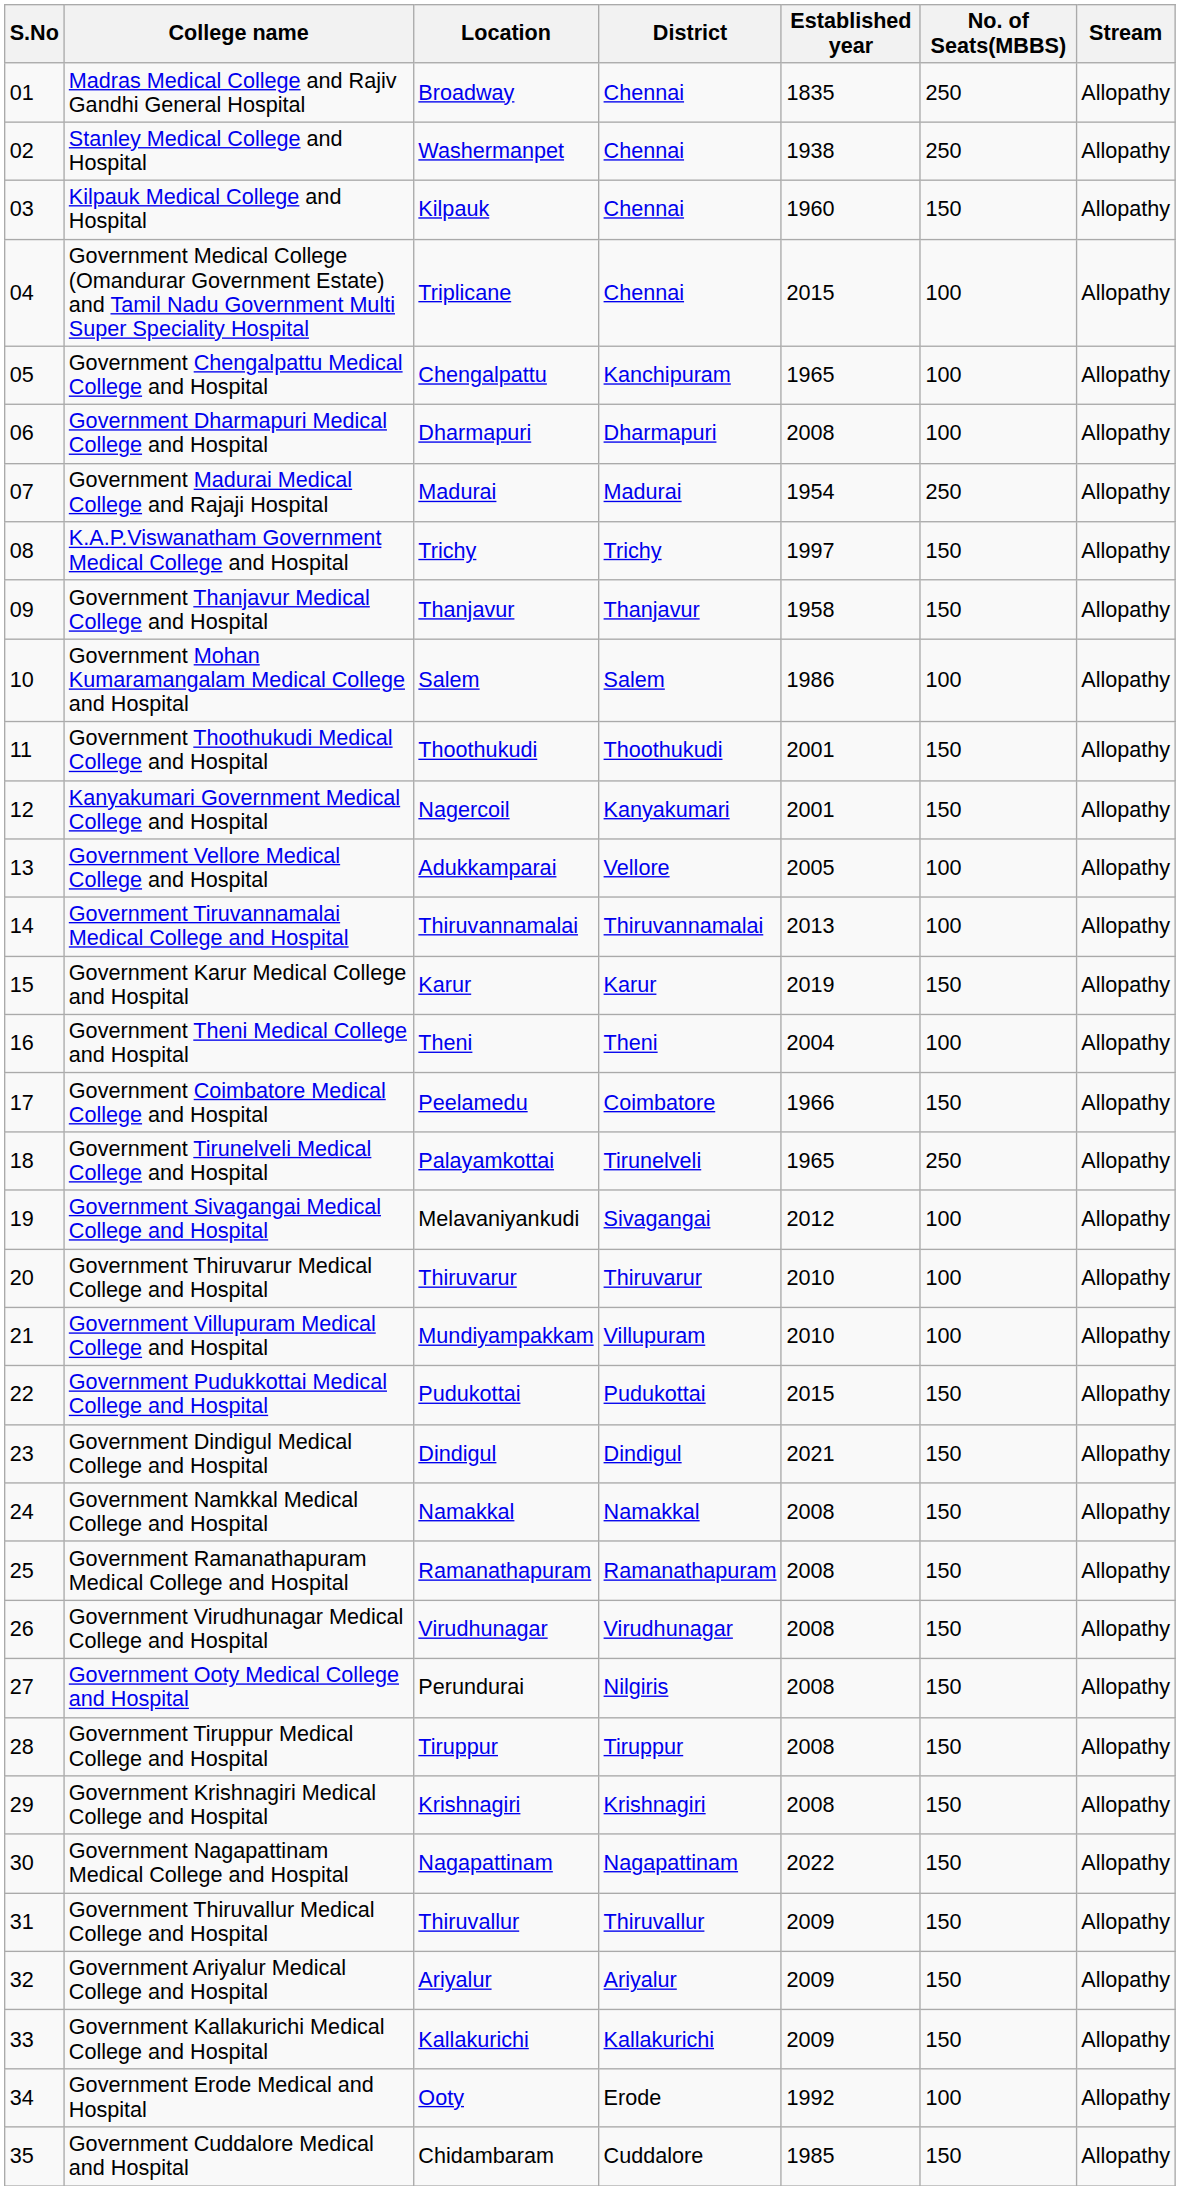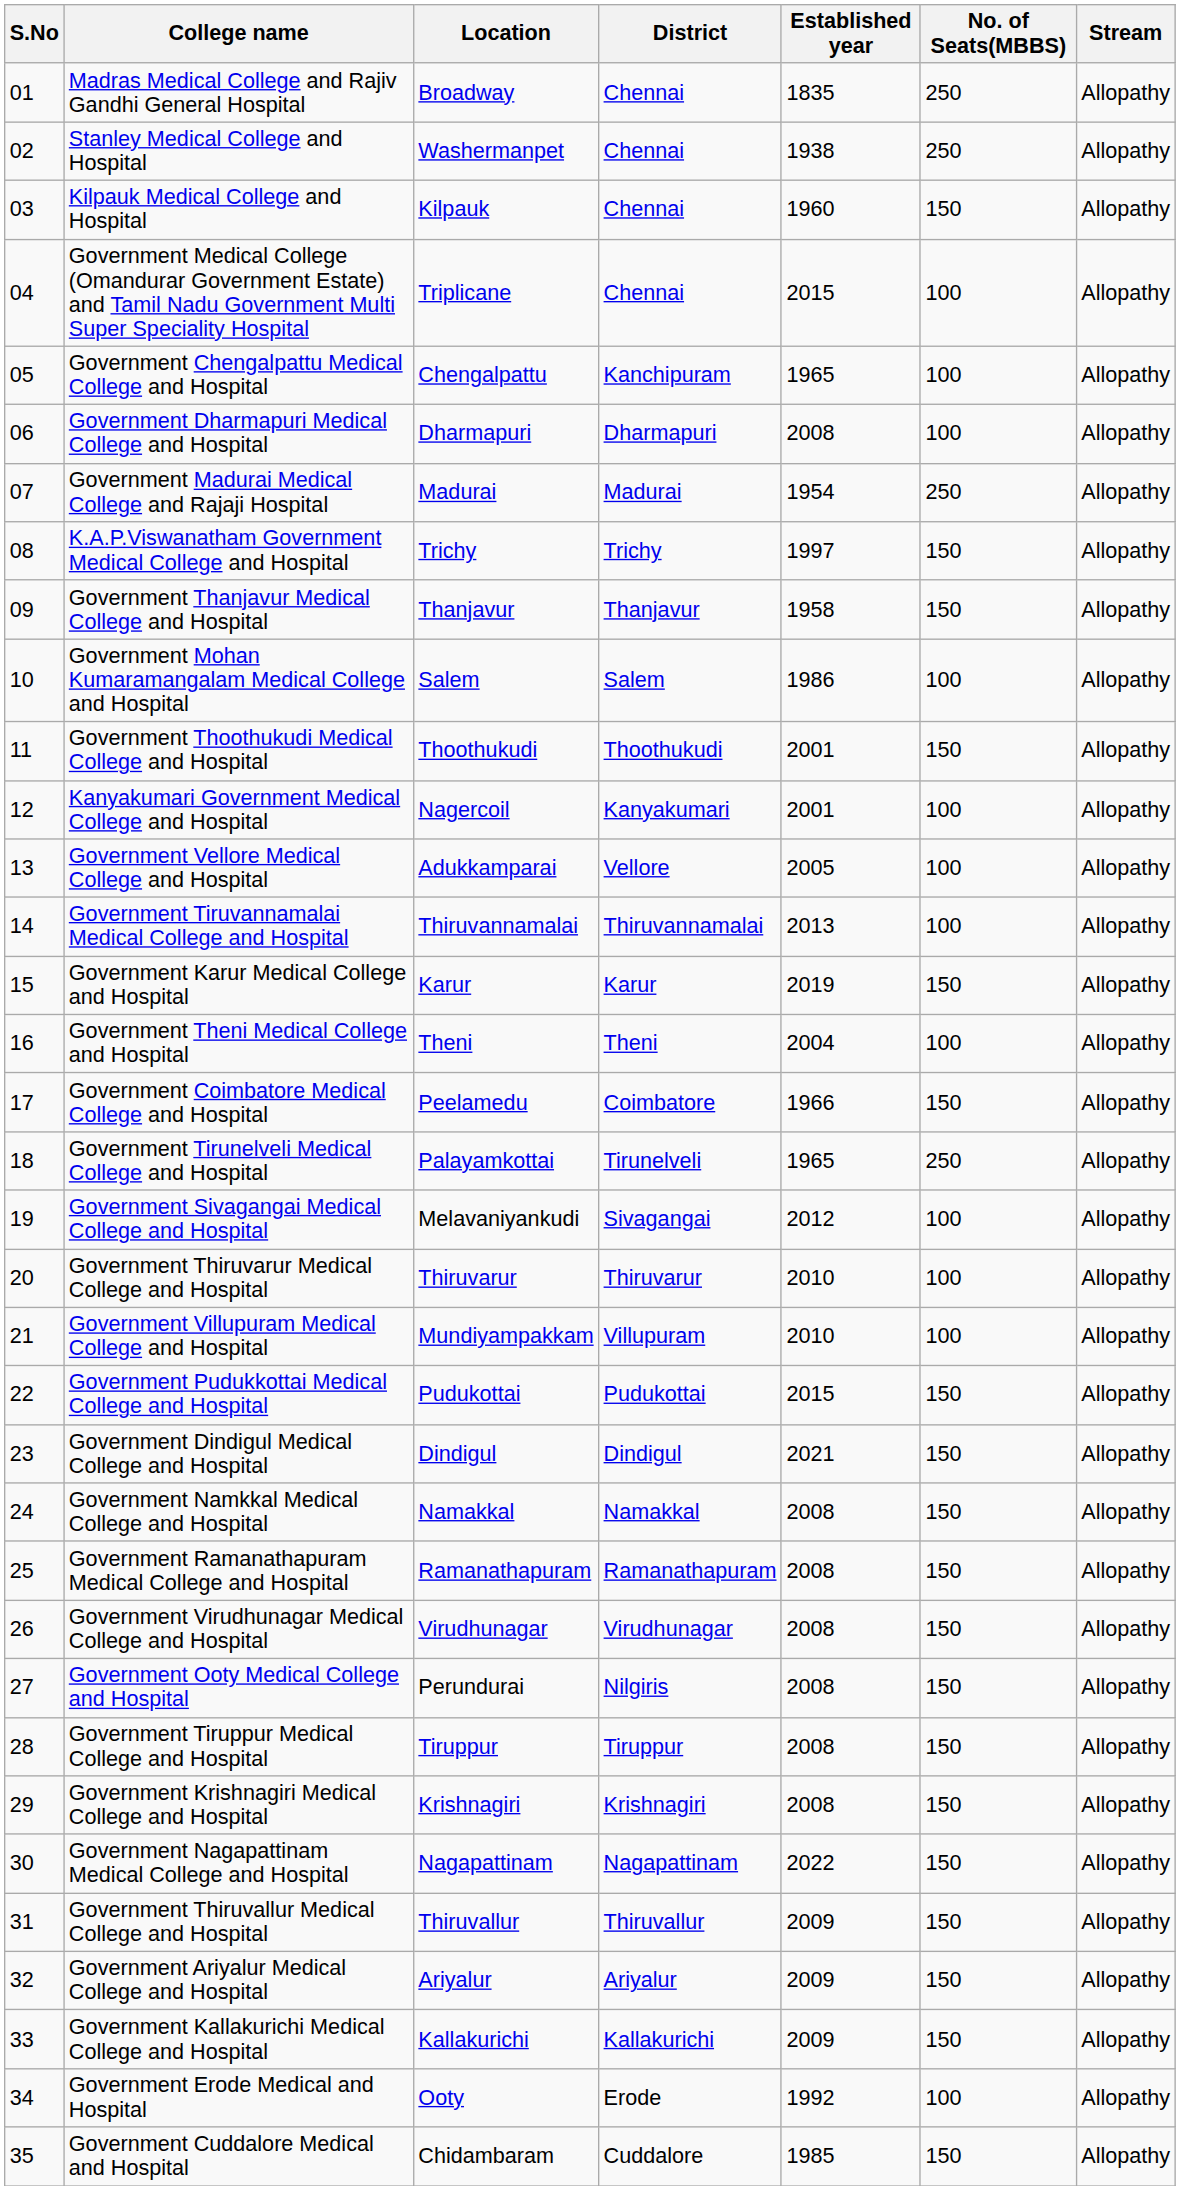 <table class="wikitable sortable">
 <tr>
 <th>S.No</th>
 <th>College name</th>
 <th>Location</th>
 <th>District</th>
 <th>Established year</th>
 <th>No. of Seats(MBBS)</th>
 <th>Stream</th>
 </tr>
 <tr>
 <td>01</td>
 <td><a href='#'>Madras Medical College</a> and Rajiv Gandhi General Hospital</td>
 <td><a href='#'>Broadway</a></td>
 <td><a href='#'>Chennai</a></td>
 <td>1835</td>
 <td>250</td>
 <td>Allopathy</td>
 </tr>
 <tr>
 <td>02</td>
 <td><a href='#'>Stanley Medical College</a> and Hospital</td>
 <td><a href='#'>Washermanpet</a></td>
 <td><a href='#'>Chennai</a></td>
 <td>1938</td>
 <td>250</td>
 <td>Allopathy</td>
 </tr>
 <tr>
 <td>03</td>
 <td><a href='#'>Kilpauk Medical College</a> and Hospital</td>
 <td><a href='#'>Kilpauk</a></td>
 <td><a href='#'>Chennai</a></td>
 <td>1960</td>
 <td>150</td>
 <td>Allopathy</td>
 </tr>
 <tr>
 <td>04</td>
 <td>Government Medical College (Omandurar Government Estate) and <a href='#'>Tamil Nadu Government Multi Super Speciality Hospital</a></td>
 <td><a href='#'>Triplicane</a></td>
 <td><a href='#'>Chennai</a></td>
 <td>2015</td>
 <td>100</td>
 <td>Allopathy</td>
 </tr>
 <tr>
 <td>05</td>
 <td>Government <a href='#'>Chengalpattu Medical College</a> and Hospital</td>
 <td><a href='#'>Chengalpattu</a></td>
 <td><a href='#'>Kanchipuram</a></td>
 <td>1965</td>
 <td>100</td>
 <td>Allopathy</td>
 </tr>
 <tr>
 <td>06</td>
 <td><a href='#'>Government Dharmapuri Medical College</a> and Hospital</td>
 <td><a href='#'>Dharmapuri</a></td>
 <td><a href='#'>Dharmapuri</a></td>
 <td>2008</td>
 <td>100</td>
 <td>Allopathy</td>
 </tr>
 <tr>
 <td>07</td>
 <td>Government <a href='#'>Madurai Medical College</a> and Rajaji Hospital</td>
 <td><a href='#'>Madurai</a></td>
 <td><a href='#'>Madurai</a></td>
 <td>1954</td>
 <td>250</td>
 <td>Allopathy</td>
 </tr>
 <tr>
 <td>08</td>
 <td><a href='#'>K.A.P.Viswanatham Government Medical College</a> and  Hospital</td>
 <td><a href='#'>Trichy</a></td>
 <td><a href='#'>Trichy</a></td>
 <td>1997</td>
 <td>150</td>
 <td>Allopathy</td>
 </tr>
 <tr>
 <td>09</td>
 <td>Government <a href='#'>Thanjavur Medical College</a> and Hospital</td>
 <td><a href='#'>Thanjavur</a></td>
 <td><a href='#'>Thanjavur</a></td>
 <td>1958</td>
 <td>150</td>
 <td>Allopathy</td>
 </tr>
 <tr>
 <td>10</td>
 <td>Government <a href='#'>Mohan Kumaramangalam Medical College</a> and Hospital</td>
 <td><a href='#'>Salem</a></td>
 <td><a href='#'>Salem</a></td>
 <td>1986</td>
 <td>100</td>
 <td>Allopathy</td>
 </tr>
 <tr>
 <td>11</td>
 <td>Government <a href='#'>Thoothukudi Medical College</a> and Hospital</td>
 <td><a href='#'>Thoothukudi</a></td>
 <td><a href='#'>Thoothukudi</a></td>
 <td>2001</td>
 <td>150</td>
 <td>Allopathy</td>
 </tr>
 <tr>
 <td>12</td>
 <td><a href='#'>Kanyakumari Government Medical College</a> and Hospital</td>
 <td><a href='#'>Nagercoil</a></td>
 <td><a href='#'>Kanyakumari</a></td>
 <td>2001</td>
-<td>150</td>
+<td>100</td>
 <td>Allopathy</td>
 </tr>
 <tr>
 <td>13</td>
 <td><a href='#'>Government Vellore Medical College</a> and Hospital</td>
 <td><a href='#'>Adukkamparai</a></td>
 <td><a href='#'>Vellore</a></td>
 <td>2005</td>
 <td>100</td>
 <td>Allopathy</td>
 </tr>
 <tr>
 <td>14</td>
 <td><a href='#'>Government Tiruvannamalai Medical College and Hospital</a></td>
 <td><a href='#'>Thiruvannamalai</a></td>
 <td><a href='#'>Thiruvannamalai</a></td>
 <td>2013</td>
 <td>100</td>
 <td>Allopathy</td>
 </tr>
 <tr>
 <td>15</td>
 <td>Government Karur Medical College and Hospital</td>
 <td><a href='#'>Karur</a></td>
 <td><a href='#'>Karur</a></td>
 <td>2019</td>
 <td>150</td>
 <td>Allopathy</td>
 </tr>
 <tr>
 <td>16</td>
 <td>Government <a href='#'>Theni Medical College</a> and Hospital</td>
 <td><a href='#'>Theni</a></td>
 <td><a href='#'>Theni</a></td>
 <td>2004</td>
 <td>100</td>
 <td>Allopathy</td>
 </tr>
 <tr>
 <td>17</td>
 <td>Government <a href='#'>Coimbatore Medical College</a> and Hospital</td>
 <td><a href='#'>Peelamedu</a></td>
 <td><a href='#'>Coimbatore</a></td>
 <td>1966</td>
 <td>150</td>
 <td>Allopathy</td>
 </tr>
 <tr>
 <td>18</td>
 <td>Government <a href='#'>Tirunelveli Medical College</a> and Hospital</td>
 <td><a href='#'>Palayamkottai</a></td>
 <td><a href='#'>Tirunelveli</a></td>
 <td>1965</td>
 <td>250</td>
 <td>Allopathy</td>
 </tr>
 <tr>
 <td>19</td>
 <td><a href='#'>Government Sivagangai Medical College and Hospital</a></td>
 <td>Melavaniyankudi</td>
 <td><a href='#'>Sivagangai</a></td>
 <td>2012</td>
 <td>100</td>
 <td>Allopathy</td>
 </tr>
 <tr>
 <td>20</td>
 <td>Government Thiruvarur Medical College and Hospital</td>
 <td><a href='#'>Thiruvarur</a></td>
 <td><a href='#'>Thiruvarur</a></td>
 <td>2010</td>
 <td>100</td>
 <td>Allopathy</td>
 </tr>
 <tr>
 <td>21</td>
 <td><a href='#'>Government Villupuram Medical College</a> and Hospital</td>
 <td><a href='#'>Mundiyampakkam</a></td>
 <td><a href='#'>Villupuram</a></td>
 <td>2010</td>
 <td>100</td>
 <td>Allopathy</td>
 </tr>
 <tr>
 <td>22</td>
 <td><a href='#'>Government Pudukkottai Medical College and Hospital</a></td>
 <td><a href='#'>Pudukottai</a></td>
 <td><a href='#'>Pudukottai</a></td>
 <td>2015</td>
 <td>150</td>
 <td>Allopathy</td>
 </tr>
 <tr>
 <td>23</td>
 <td>Government Dindigul Medical College and Hospital</td>
 <td><a href='#'>Dindigul</a></td>
 <td><a href='#'>Dindigul</a></td>
 <td>2021</td>
 <td>150</td>
 <td>Allopathy</td>
 </tr>
 <tr>
 <td>24</td>
 <td>Government Namkkal Medical College and Hospital</td>
 <td><a href='#'>Namakkal</a></td>
 <td><a href='#'>Namakkal</a></td>
 <td>2008</td>
 <td>150</td>
 <td>Allopathy</td>
 </tr>
 <tr>
 <td>25</td>
 <td>Government Ramanathapuram Medical College and Hospital</td>
 <td><a href='#'>Ramanathapuram</a></td>
 <td><a href='#'>Ramanathapuram</a></td>
 <td>2008</td>
 <td>150</td>
 <td>Allopathy</td>
 </tr>
 <tr>
 <td>26</td>
 <td>Government Virudhunagar Medical College and Hospital</td>
 <td><a href='#'>Virudhunagar</a></td>
 <td><a href='#'>Virudhunagar</a></td>
 <td>2008</td>
 <td>150</td>
 <td>Allopathy</td>
 </tr>
 <tr>
 <td>27</td>
 <td><a href='#'>Government Ooty Medical College and Hospital</a></td>
 <td>Perundurai</td>
 <td><a href='#'>Nilgiris</a></td>
 <td>2008</td>
 <td>150</td>
 <td>Allopathy</td>
 </tr>
 <tr>
 <td>28</td>
 <td>Government Tiruppur Medical College and Hospital</td>
 <td><a href='#'>Tiruppur</a></td>
 <td><a href='#'>Tiruppur</a></td>
 <td>2008</td>
 <td>150</td>
 <td>Allopathy</td>
 </tr>
 <tr>
 <td>29</td>
 <td>Government Krishnagiri Medical College and Hospital</td>
 <td><a href='#'>Krishnagiri</a></td>
 <td><a href='#'>Krishnagiri</a></td>
 <td>2008</td>
 <td>150</td>
 <td>Allopathy</td>
 </tr>
 <tr>
 <td>30</td>
 <td>Government Nagapattinam Medical College and Hospital</td>
 <td><a href='#'>Nagapattinam</a></td>
 <td><a href='#'>Nagapattinam</a></td>
 <td>2022</td>
 <td>150</td>
 <td>Allopathy</td>
 </tr>
 <tr>
 <td>31</td>
 <td>Government Thiruvallur Medical College and Hospital</td>
 <td><a href='#'>Thiruvallur</a></td>
 <td><a href='#'>Thiruvallur</a></td>
 <td>2009</td>
 <td>150</td>
 <td>Allopathy</td>
 </tr>
 <tr>
 <td>32</td>
 <td>Government Ariyalur Medical College and Hospital</td>
 <td><a href='#'>Ariyalur</a></td>
 <td><a href='#'>Ariyalur</a></td>
 <td>2009</td>
 <td>150</td>
 <td>Allopathy</td>
 </tr>
 <tr>
 <td>33</td>
 <td>Government Kallakurichi Medical College and Hospital</td>
 <td><a href='#'>Kallakurichi</a></td>
 <td><a href='#'>Kallakurichi</a></td>
 <td>2009</td>
 <td>150</td>
 <td>Allopathy</td>
 </tr>
 <tr>
 <td>34</td>
 <td>Government Erode Medical and Hospital</td>
 <td><a href='#'>Ooty</a></td>
 <td>Erode</td>
 <td>1992</td>
 <td>100</td>
 <td>Allopathy</td>
 </tr>
 <tr>
 <td>35</td>
 <td>Government Cuddalore Medical and Hospital</td>
 <td>Chidambaram</td>
 <td>Cuddalore</td>
 <td>1985</td>
 <td>150</td>
 <td>Allopathy</td>
 </tr>
 <tr>
 </tr>
 </table>
